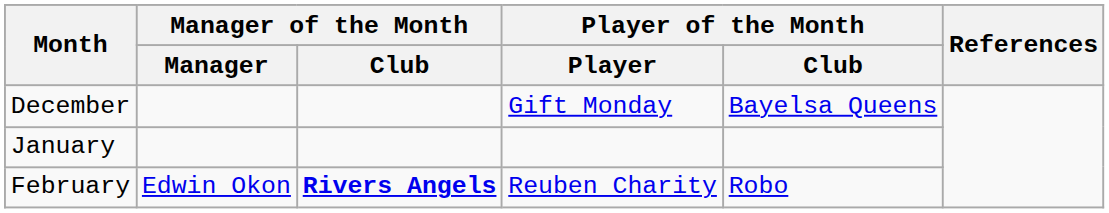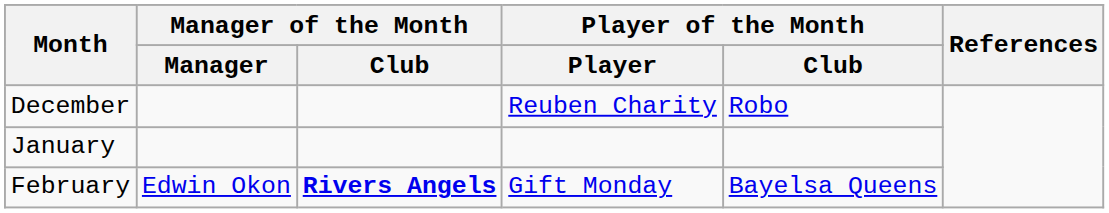 <table class="wikitable">
 <tr>
 <th rowspan="2">Month</th>
 <th colspan="2">Manager of the Month</th>
 <th colspan="2">Player of the Month</th>
 <th rowspan="2">References</th>
 </tr>
 <tr>
 <th>Manager</th>
 <th>Club</th>
 <th>Player</th>
 <th>Club</th>
 </tr>
 <tr>
 <td>December</td>
 <td></td>
 <td></td>
-<td> <a href='#'>Gift Monday</a></td>
-<td><a href='#'>Bayelsa Queens</a></td>
+<td> <a href='#'>Reuben Charity</a></td>
+<td><a href='#'>Robo</a></td>
 </tr>
 <tr>
 <td>January</td>
 <td></td>
 <td></td>
 <td></td>
 <td></td>
 </tr>
 <tr>
 <td>February</td>
 <td> <a href='#'>Edwin Okon</a></td>
 <td><strong><a href='#'>Rivers Angels</a></strong></td>
-<td> <a href='#'>Reuben Charity</a></td>
-<td><a href='#'>Robo</a></td>
+<td> <a href='#'>Gift Monday</a></td>
+<td><a href='#'>Bayelsa Queens</a></td>
 </tr>
 </table>
